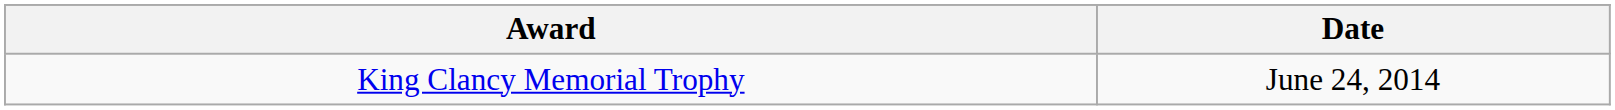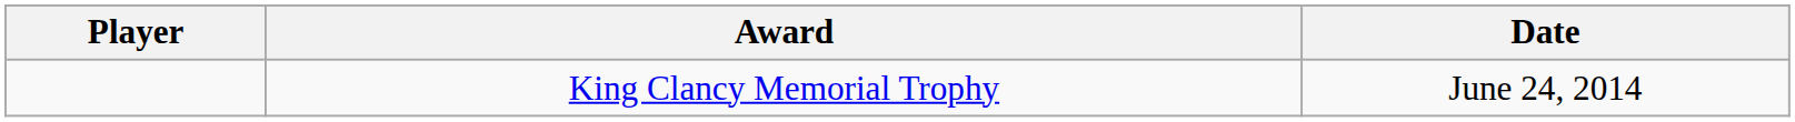 <table class="wikitable"  style="width:52%; text-align:center;">
 <tr>
+<th>Player</th>
 <th>Award</th>
 <th>Date</th>
 </tr>
 <tr>
+<td></td>
 <td style=white-space:nowrap><a href='#'>King Clancy Memorial Trophy</a></td>
 <td>June 24, 2014</td>
 </tr>
 </table>
